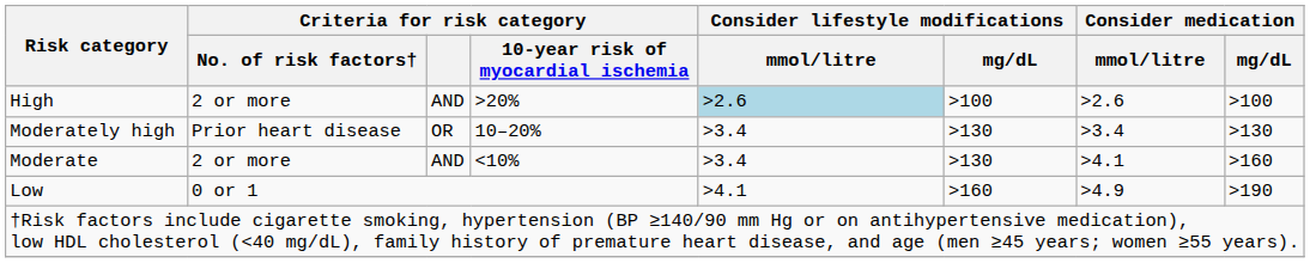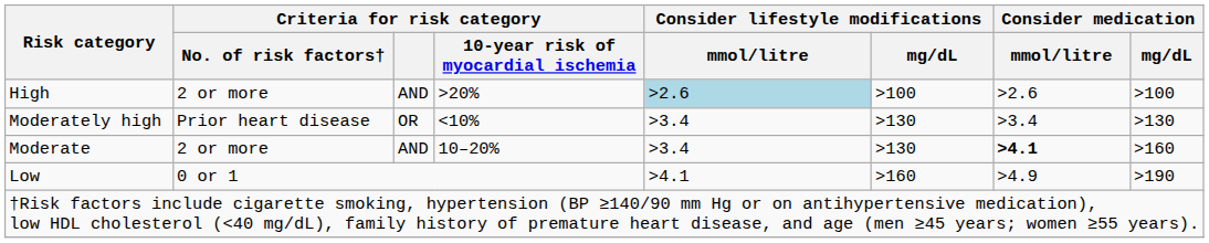 <table class="wikitable" border:solid 1px #999999; margin:0 0 1em 1em;">
 <tr>
 <th rowspan=2>Risk category</th>
 <th colspan=3>Criteria for risk category</th>
 <th colspan="2">Consider lifestyle modifications</th>
 <th colspan="2">Consider medication</th>
 </tr>
 <tr>
 <th>No. of risk factors†</th>
 <th></th>
 <th>10-year risk of<br><a href='#'>myocardial ischemia</a></th>
 <th>mmol/litre</th>
 <th>mg/dL</th>
 <th>mmol/litre</th>
 <th>mg/dL</th>
 </tr>
 <tr>
 <td>High</td>
 <td>2 or more</td>
 <td>AND</td>
 <td>>20%</td>
 <td style="background: lightblue;">>2.6</td>
 <td>>100</td>
 <td>>2.6</td>
 <td>>100</td>
 </tr>
 <tr>
 <td>Moderately high</td>
 <td>Prior heart disease</td>
 <td>OR</td>
-<td>10–20%</td>
+<td><10%</td>
 <td>>3.4</td>
 <td>>130</td>
 <td>>3.4</td>
 <td>>130</td>
 </tr>
 <tr>
 <td>Moderate</td>
 <td>2 or more</td>
 <td>AND</td>
-<td><10%</td>
+<td>10–20%</td>
 <td>>3.4</td>
 <td>>130</td>
-<td>>4.1</td>
+<td><strong>>4.1</strong></td>
 <td>>160</td>
 </tr>
 <tr>
 <td>Low</td>
 <td colspan=3>0 or 1</td>
 <td>>4.1</td>
 <td>>160</td>
 <td>>4.9</td>
 <td>>190</td>
 </tr>
 <tr>
 <td colspan="8">†Risk factors include cigarette smoking, hypertension (BP ≥140/90 mm Hg or on antihypertensive medication),<br>low HDL cholesterol (<40 mg/dL), family history of premature heart disease, and age (men ≥45 years; women ≥55 years).</td>
 </tr>
 <tr>
 </tr>
 </table>
